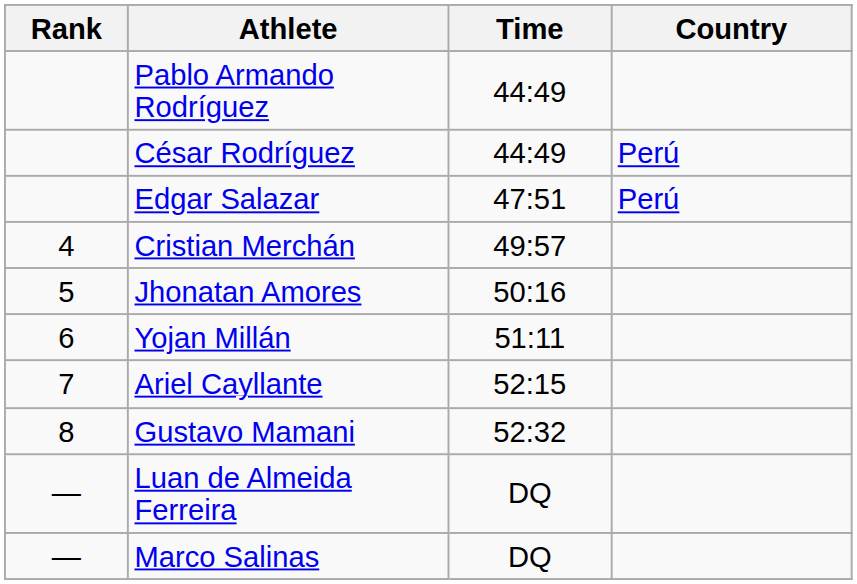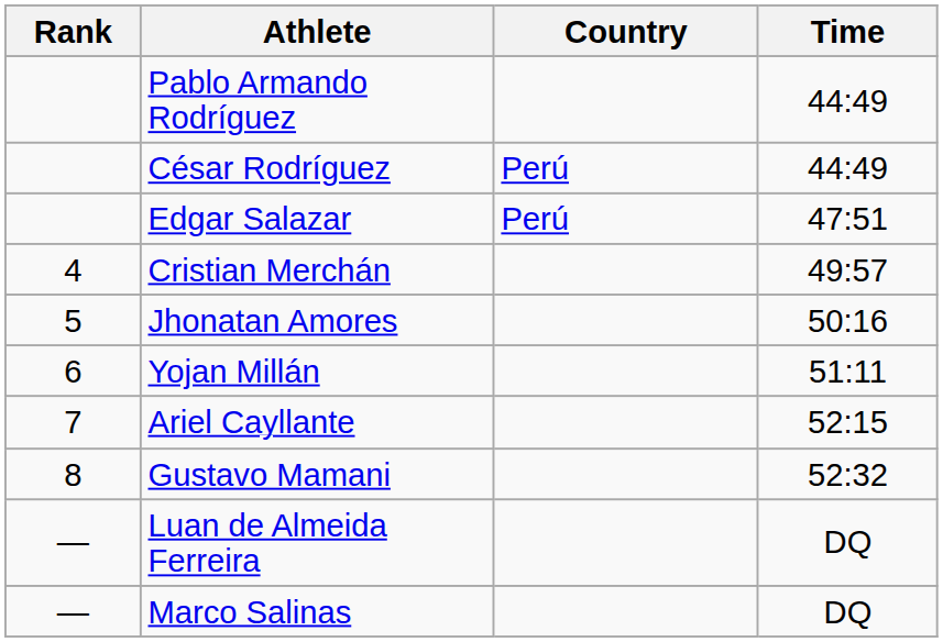 <table class="wikitable sortable" style=" text-align:center; font-size:95%;" width="50%">
 <tr>
 <th width=5%>Rank</th>
 <th width=20%>Athlete</th>
+<th width=15%>Country</th>
 <th width=10%>Time</th>
-<th width=15%>Country</th>
 </tr>
 <tr>
 <td align=center></td>
 <td align=left><a href='#'>Pablo Armando Rodríguez</a></td>
+<td align=left></td>
 <td>44:49</td>
-<td align=left></td>
 </tr>
 <tr>
 <td align=center></td>
 <td align=left><a href='#'>César Rodríguez</a></td>
+<td align=left> <a href='#'>Perú</a></td>
 <td>44:49</td>
-<td align=left> <a href='#'>Perú</a></td>
 </tr>
 <tr>
 <td align=center></td>
 <td align=left><a href='#'>Edgar Salazar</a></td>
+<td align=left> <a href='#'>Perú</a></td>
 <td>47:51</td>
-<td align=left> <a href='#'>Perú</a></td>
 </tr>
 <tr>
 <td align=center>4</td>
 <td align=left><a href='#'>Cristian Merchán</a></td>
+<td align=left></td>
 <td>49:57</td>
-<td align=left></td>
 </tr>
 <tr>
 <td align=center>5</td>
 <td align=left><a href='#'>Jhonatan Amores</a></td>
+<td align=left></td>
 <td>50:16</td>
-<td align=left></td>
 </tr>
 <tr>
 <td align=center>6</td>
 <td align=left><a href='#'>Yojan Millán</a></td>
+<td align=left></td>
 <td>51:11</td>
-<td align=left></td>
 </tr>
 <tr>
 <td align=center>7</td>
 <td align=left><a href='#'>Ariel Cayllante</a></td>
+<td align=left></td>
 <td>52:15</td>
-<td align=left></td>
 </tr>
 <tr>
 <td align=center>8</td>
 <td align=left><a href='#'>Gustavo Mamani</a></td>
+<td align=left></td>
 <td>52:32</td>
-<td align=left></td>
 </tr>
 <tr>
 <td align=center>—</td>
 <td align=left><a href='#'>Luan de Almeida Ferreira</a></td>
+<td align=left></td>
 <td>DQ</td>
-<td align=left></td>
 </tr>
 <tr>
 <td align=center>—</td>
 <td align=left><a href='#'>Marco Salinas</a></td>
+<td align=left></td>
 <td>DQ</td>
-<td align=left></td>
 </tr>
 </table>
